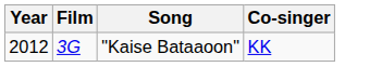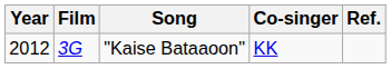 <table class="wikitable sortable">
 <tr>
 <th>Year</th>
 <th>Film</th>
 <th>Song</th>
 <th>Co-singer</th>
+<th>Ref.</th>
 </tr>
 <tr>
 <td>2012</td>
 <td><em><a href='#'>3G</a></em></td>
 <td>"Kaise Bataaoon"</td>
 <td><a href='#'>KK</a></td>
+<td></td>
 </tr>
 </table>
